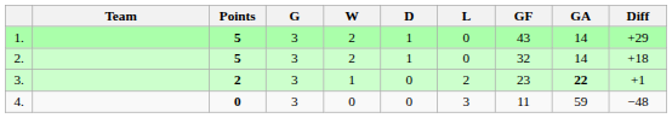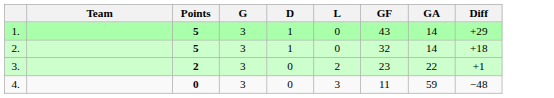 <table class=wikitable style="text-align:center">
 <tr bgcolor="#DCDCDC">
 <th width="25"></th>
 <th width="200">Team</th>
 <th width="60">Points</th>
 <th width="60">G</th>
-<th width="60">W</th>
 <th width="60">D</th>
 <th width="60">L</th>
 <th width="60">GF</th>
 <th width="60">GA</th>
 <th width="60">Diff</th>
 </tr>
 <tr bgcolor=#AAFFAA>
 <td>1.</td>
 <td align=left></td>
 <td><strong>5</strong></td>
 <td>3</td>
-<td>2</td>
 <td>1</td>
 <td>0</td>
 <td>43</td>
 <td>14</td>
 <td>+29</td>
 </tr>
 <tr bgcolor=#CCFFCC>
 <td>2.</td>
 <td align=left></td>
 <td><strong>5</strong></td>
 <td>3</td>
-<td>2</td>
 <td>1</td>
 <td>0</td>
 <td>32</td>
 <td>14</td>
 <td>+18</td>
 </tr>
 <tr bgcolor=#CCFFCC>
 <td>3.</td>
 <td align=left></td>
 <td><strong>2</strong></td>
 <td>3</td>
-<td>1</td>
 <td>0</td>
 <td>2</td>
 <td>23</td>
-<td><strong>22</strong></td>
+<td>22</td>
 <td>+1</td>
 </tr>
 <tr>
 <td>4.</td>
 <td align=left></td>
 <td><strong>0</strong></td>
 <td>3</td>
 <td>0</td>
-<td>0</td>
 <td>3</td>
 <td>11</td>
 <td>59</td>
 <td>−48</td>
 </tr>
 </table>
